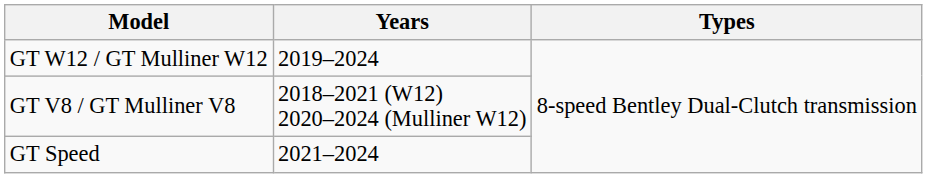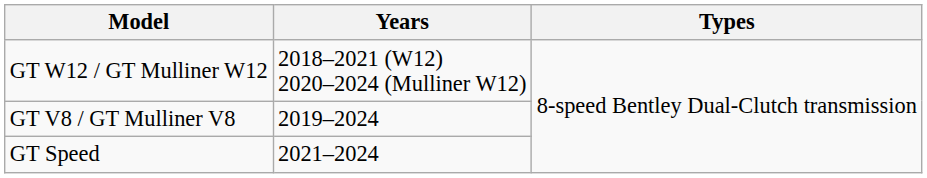 <table class="wikitable sortable collapsible">
 <tr>
 <th>Model</th>
 <th>Years</th>
 <th>Types</th>
 </tr>
 <tr>
 <td>GT W12 / GT Mulliner W12</td>
-<td>2019–2024</td>
+<td>2018–2021 (W12)<br>2020–2024 (Mulliner W12)</td>
 <td rowspan=3>8-speed Bentley Dual-Clutch transmission</td>
 </tr>
 <tr>
 <td>GT V8 / GT Mulliner V8</td>
-<td>2018–2021 (W12)<br>2020–2024 (Mulliner W12)</td>
+<td>2019–2024</td>
 </tr>
 <tr>
 <td>GT Speed</td>
 <td>2021–2024</td>
 </tr>
 </table>
